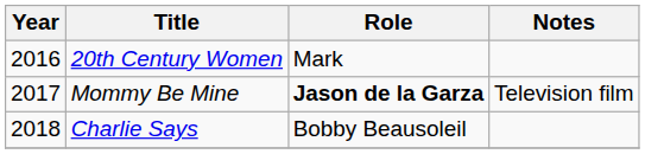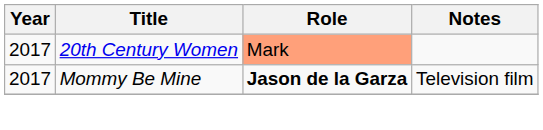 <table class="wikitable sortable">
 <tr>
 <th>Year</th>
 <th>Title</th>
 <th>Role</th>
 <th class="unsortable">Notes</th>
 </tr>
 <tr>
-<td>2016</td>
+<td>2017</td>
 <td><em><a href='#'>20th Century Women</a></em></td>
-<td>Mark</td>
+<td style="background: lightsalmon;">Mark</td>
 <td></td>
 </tr>
 <tr>
 <td>2017</td>
 <td><em>Mommy Be Mine</em></td>
 <td><strong>Jason de la Garza</strong></td>
 <td>Television film</td>
 </tr>
 <tr>
-<td>2018</td>
-<td><em><a href='#'>Charlie Says</a></em></td>
-<td>Bobby Beausoleil</td>
-<td></td>
-</tr>
-<tr>
 </tr>
 </table>
